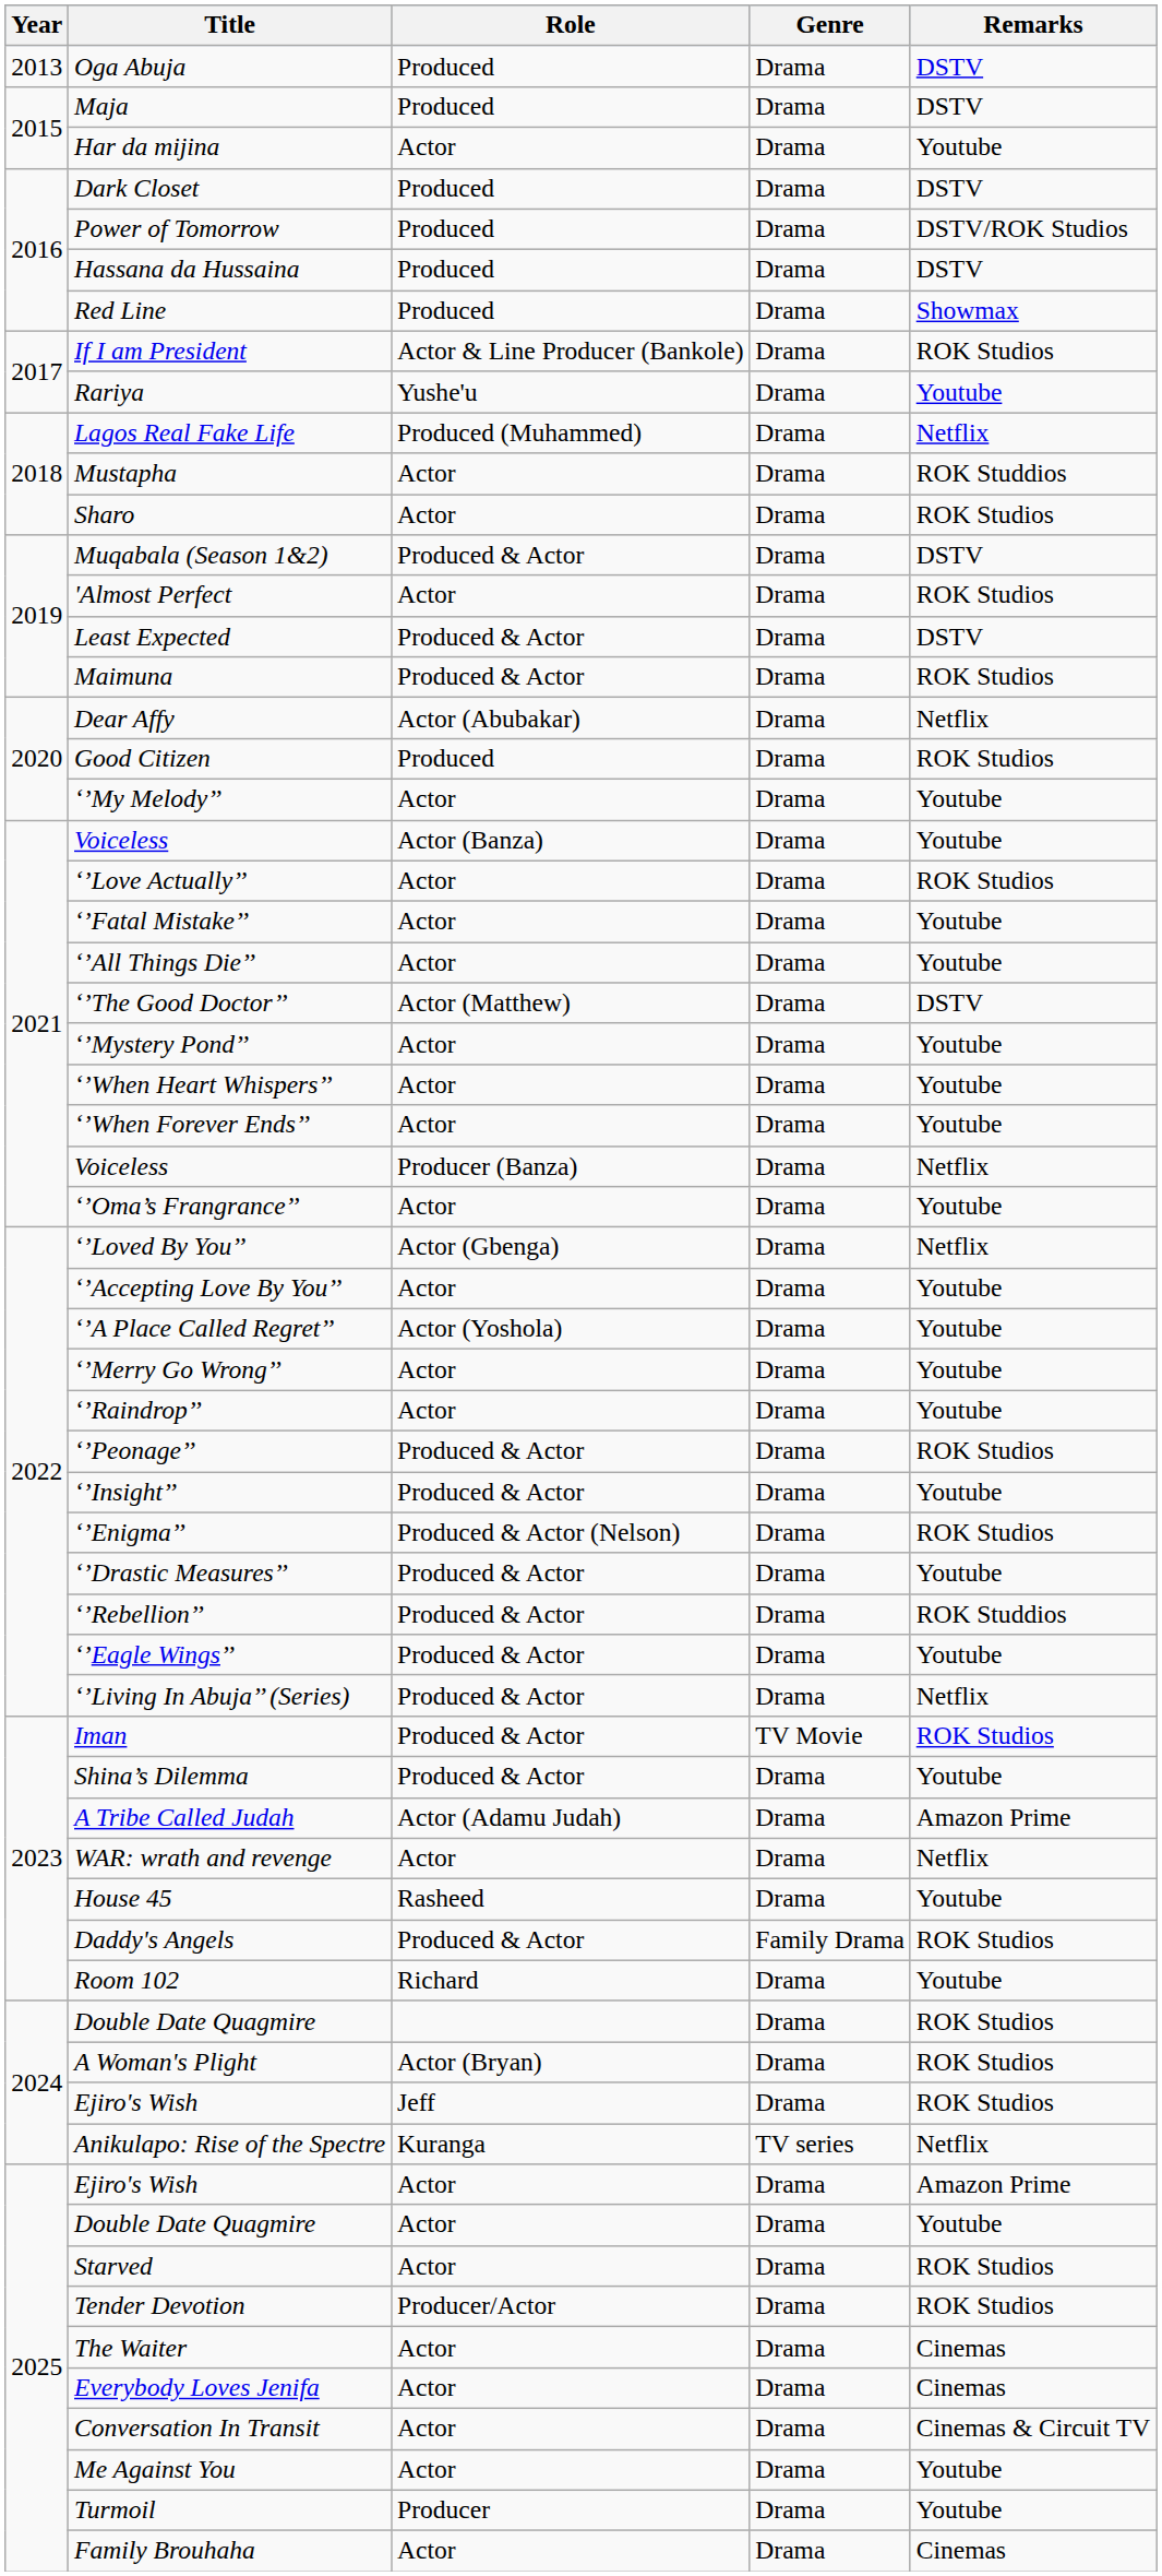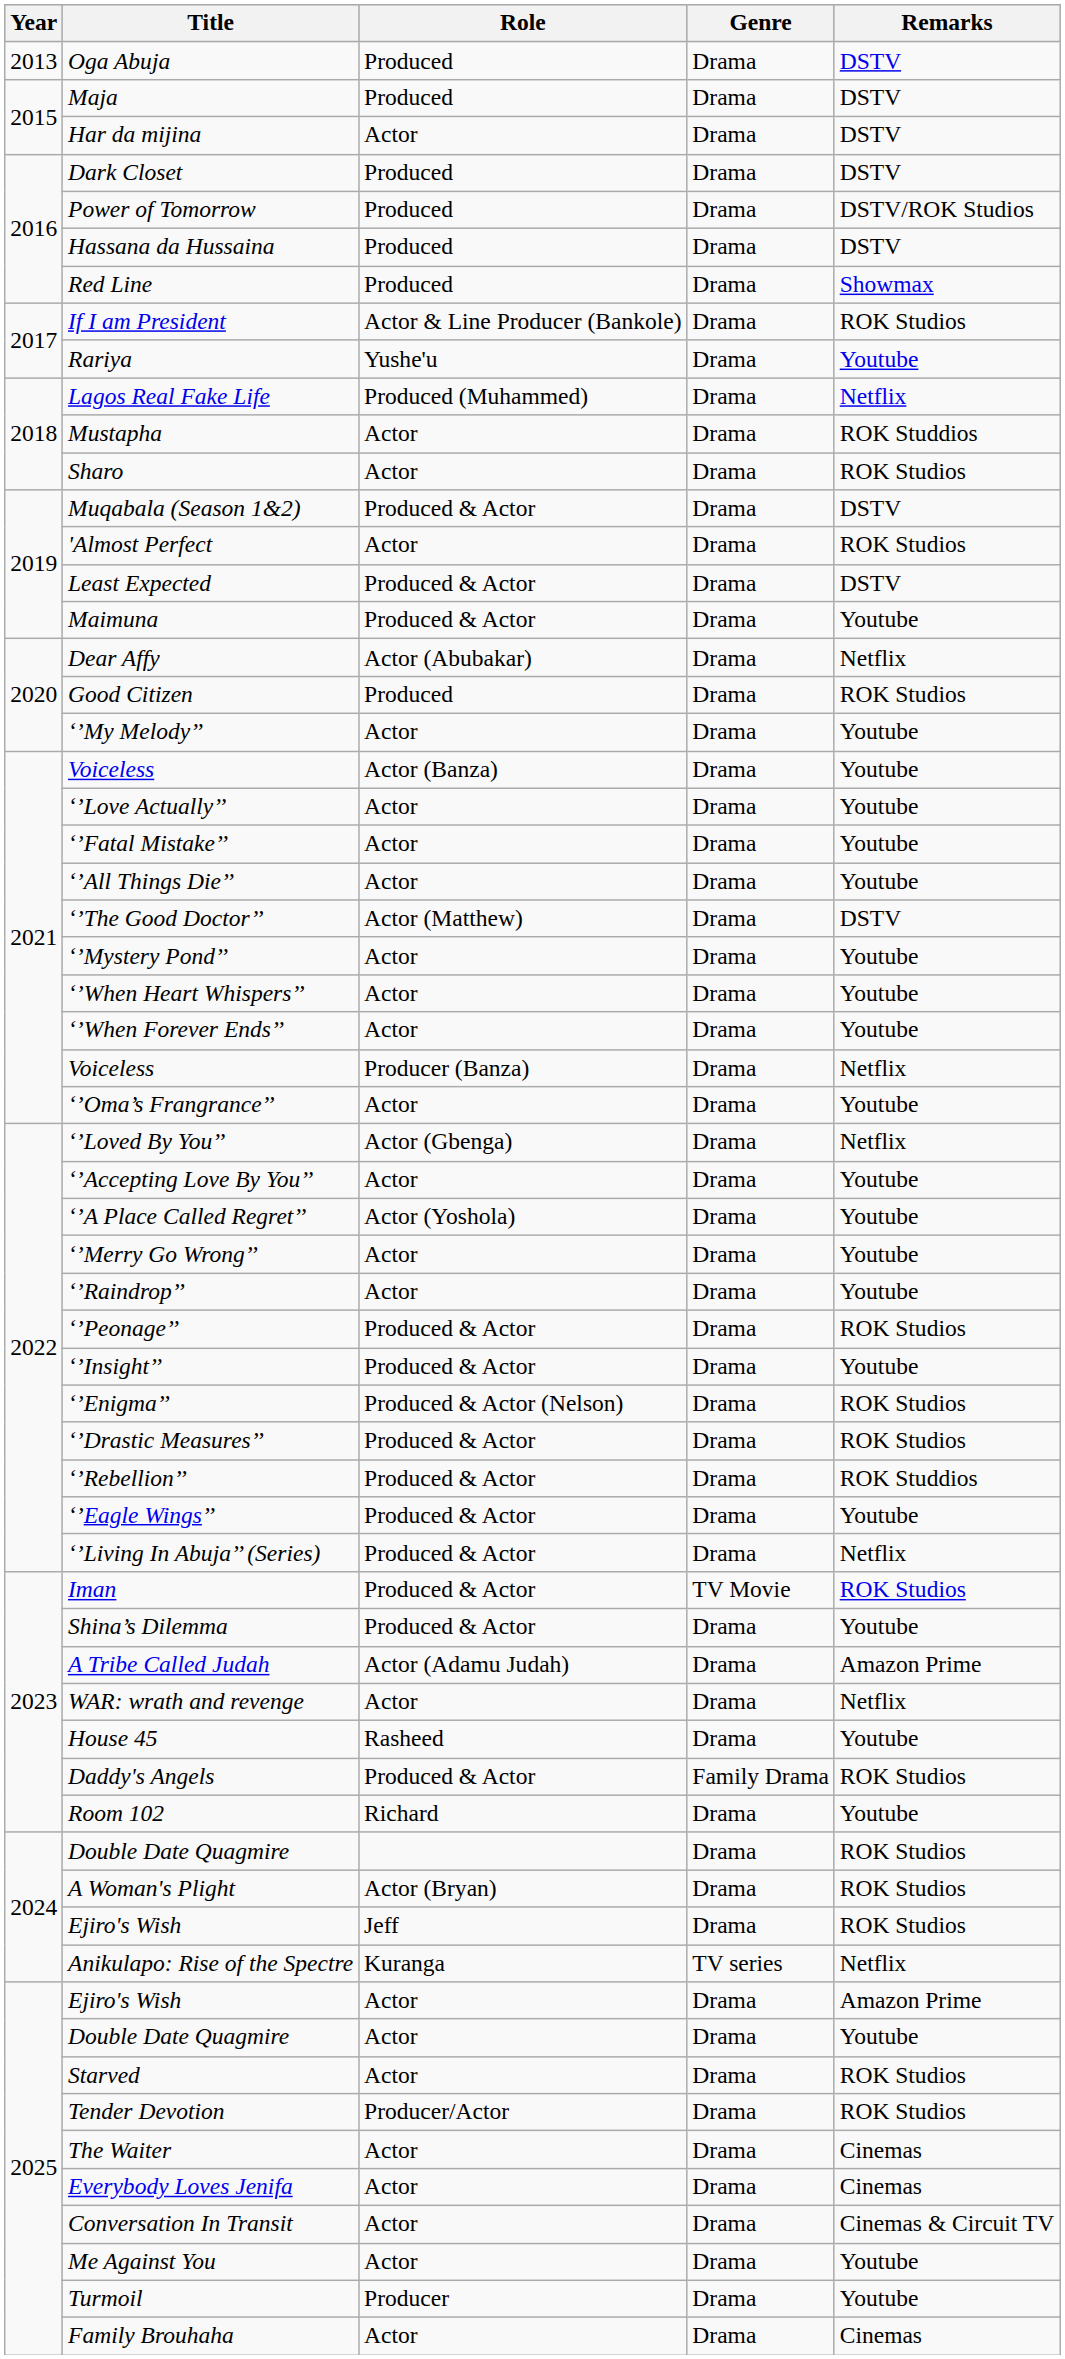 <table class="wikitable">
 <tr style="background:#b0c4de; text-align:center;">
 <th>Year</th>
 <th>Title</th>
 <th>Role</th>
 <th>Genre</th>
 <th>Remarks</th>
 </tr>
 <tr>
 <td>2013</td>
 <td><em>Oga Abuja</em></td>
 <td>Produced</td>
 <td>Drama</td>
 <td><a href='#'>DSTV</a></td>
 </tr>
 <tr>
 <td rowspan="2">2015</td>
 <td><em>Maja</em></td>
 <td>Produced</td>
 <td>Drama</td>
 <td>DSTV</td>
 </tr>
 <tr>
 <td><em>Har da mijina</em></td>
 <td>Actor</td>
 <td>Drama</td>
-<td>Youtube</td>
+<td>DSTV</td>
 </tr>
 <tr>
 <td rowspan="4">2016</td>
 <td><em>Dark Closet</em></td>
 <td>Produced</td>
 <td>Drama</td>
 <td>DSTV</td>
 </tr>
 <tr>
 <td><em>Power of Tomorrow</em></td>
 <td>Produced</td>
 <td>Drama</td>
 <td>DSTV/ROK Studios</td>
 </tr>
 <tr>
 <td><em>Hassana da Hussaina</em></td>
 <td>Produced</td>
 <td>Drama</td>
 <td>DSTV</td>
 </tr>
 <tr>
 <td><em>Red Line</em></td>
 <td>Produced</td>
 <td>Drama</td>
 <td><a href='#'>Showmax</a></td>
 </tr>
 <tr>
 <td rowspan="2">2017</td>
 <td><em><a href='#'>If I am President</a></em></td>
 <td>Actor & Line Producer (Bankole)</td>
 <td>Drama</td>
 <td>ROK Studios</td>
 </tr>
 <tr>
 <td><em>Rariya</em></td>
 <td>Yushe'u</td>
 <td>Drama</td>
 <td><a href='#'>Youtube</a></td>
 </tr>
 <tr>
 <td rowspan="3">2018</td>
 <td><em><a href='#'>Lagos Real Fake Life</a></em></td>
 <td>Produced (Muhammed)</td>
 <td>Drama</td>
 <td><a href='#'>Netflix</a></td>
 </tr>
 <tr>
 <td><em>Mustapha</em></td>
 <td>Actor</td>
 <td>Drama</td>
 <td>ROK Studdios</td>
 </tr>
 <tr>
 <td><em>Sharo</em></td>
 <td>Actor</td>
 <td>Drama</td>
 <td>ROK Studios</td>
 </tr>
 <tr>
 <td rowspan="4">2019</td>
 <td><em>Muqabala (Season 1&2)</em></td>
 <td>Produced & Actor</td>
 <td>Drama</td>
 <td>DSTV</td>
 </tr>
 <tr>
 <td><em>'Almost Perfect</em></td>
 <td>Actor</td>
 <td>Drama</td>
 <td>ROK Studios</td>
 </tr>
 <tr>
 <td><em>Least Expected</em></td>
 <td>Produced & Actor</td>
 <td>Drama</td>
 <td>DSTV</td>
 </tr>
 <tr>
 <td><em>Maimuna</em></td>
 <td>Produced & Actor</td>
 <td>Drama</td>
-<td>ROK Studios</td>
+<td>Youtube</td>
 </tr>
 <tr>
 <td rowspan="3">2020</td>
 <td><em>Dear Affy</em></td>
 <td>Actor (Abubakar)</td>
 <td>Drama</td>
 <td>Netflix</td>
 </tr>
 <tr>
 <td><em>Good Citizen</em></td>
 <td>Produced</td>
 <td>Drama</td>
 <td>ROK Studios</td>
 </tr>
 <tr>
 <td><em>‘’My Melody’’</em></td>
 <td>Actor</td>
 <td>Drama</td>
 <td>Youtube</td>
 </tr>
 <tr>
 <td rowspan="10">2021</td>
 <td><em><a href='#'>Voiceless</a></em></td>
 <td>Actor (Banza)</td>
 <td>Drama</td>
 <td>Youtube</td>
 </tr>
 <tr>
 <td><em>‘’Love Actually’’</em></td>
 <td>Actor</td>
 <td>Drama</td>
-<td>ROK Studios</td>
+<td>Youtube</td>
 </tr>
 <tr>
 <td><em>‘’Fatal Mistake’’</em></td>
 <td>Actor</td>
 <td>Drama</td>
 <td>Youtube</td>
 </tr>
 <tr>
 <td><em>‘’All Things Die’’</em></td>
 <td>Actor</td>
 <td>Drama</td>
 <td>Youtube</td>
 </tr>
 <tr>
 <td><em>‘’The Good Doctor’’</em></td>
 <td>Actor (Matthew)</td>
 <td>Drama</td>
 <td>DSTV</td>
 </tr>
 <tr>
 <td><em>‘’Mystery Pond’’</em></td>
 <td>Actor</td>
 <td>Drama</td>
 <td>Youtube</td>
 </tr>
 <tr>
 <td><em>‘’When Heart Whispers’’</em></td>
 <td>Actor</td>
 <td>Drama</td>
 <td>Youtube</td>
 </tr>
 <tr>
 <td><em>‘’When Forever Ends’’</em></td>
 <td>Actor</td>
 <td>Drama</td>
 <td>Youtube</td>
 </tr>
 <tr>
 <td><em>Voiceless</em></td>
 <td>Producer (Banza)</td>
 <td>Drama</td>
 <td>Netflix</td>
 </tr>
 <tr>
 <td><em>‘’Oma’s Frangrance’’</em></td>
 <td>Actor</td>
 <td>Drama</td>
 <td>Youtube</td>
 </tr>
 <tr>
 <td rowspan="12">2022</td>
 <td><em>‘’Loved By You’’</em></td>
 <td>Actor (Gbenga)</td>
 <td>Drama</td>
 <td>Netflix</td>
 </tr>
 <tr>
 <td><em>‘’Accepting Love By You’’</em></td>
 <td>Actor</td>
 <td>Drama</td>
 <td>Youtube</td>
 </tr>
 <tr>
 <td><em>‘’A Place Called Regret’’</em></td>
 <td>Actor (Yoshola)</td>
 <td>Drama</td>
 <td>Youtube</td>
 </tr>
 <tr>
 <td><em>‘’Merry Go Wrong’’</em></td>
 <td>Actor</td>
 <td>Drama</td>
 <td>Youtube</td>
 </tr>
 <tr>
 <td><em>‘’Raindrop’’</em></td>
 <td>Actor</td>
 <td>Drama</td>
 <td>Youtube</td>
 </tr>
 <tr>
 <td><em>‘’Peonage’’</em></td>
 <td>Produced & Actor</td>
 <td>Drama</td>
 <td>ROK Studios</td>
 </tr>
 <tr>
 <td><em>‘’Insight’’</em></td>
 <td>Produced & Actor</td>
 <td>Drama</td>
 <td>Youtube</td>
 </tr>
 <tr>
 <td><em>‘’Enigma’’</em></td>
 <td>Produced & Actor (Nelson)</td>
 <td>Drama</td>
 <td>ROK Studios</td>
 </tr>
 <tr>
 <td><em>‘’Drastic Measures’’</em></td>
 <td>Produced & Actor</td>
 <td>Drama</td>
-<td>Youtube</td>
+<td>ROK Studios</td>
 </tr>
 <tr>
 <td><em>‘’Rebellion’’</em></td>
 <td>Produced & Actor</td>
 <td>Drama</td>
 <td>ROK Studdios</td>
 </tr>
 <tr>
 <td><em>‘’<a href='#'>Eagle Wings</a>’’</em></td>
 <td>Produced & Actor</td>
 <td>Drama</td>
 <td>Youtube</td>
 </tr>
 <tr>
 <td><em>‘’Living In Abuja’’ (Series)</em></td>
 <td>Produced & Actor</td>
 <td>Drama</td>
 <td>Netflix</td>
 </tr>
 <tr>
 <td rowspan="7">2023</td>
 <td><em><a href='#'>Iman</a></em></td>
 <td>Produced & Actor</td>
 <td>TV Movie</td>
 <td><a href='#'>ROK Studios</a></td>
 </tr>
 <tr>
 <td><em>Shina’s Dilemma</em></td>
 <td>Produced & Actor</td>
 <td>Drama</td>
 <td>Youtube</td>
 </tr>
 <tr>
 <td><em><a href='#'>A Tribe Called Judah</a></em></td>
 <td>Actor (Adamu Judah)</td>
 <td>Drama</td>
 <td>Amazon Prime</td>
 </tr>
 <tr>
 <td><em>WAR: wrath and revenge</em></td>
 <td>Actor</td>
 <td>Drama</td>
 <td>Netflix</td>
 </tr>
 <tr>
 <td><em>House 45</em></td>
 <td>Rasheed</td>
 <td>Drama</td>
 <td>Youtube</td>
 </tr>
 <tr>
 <td><em>Daddy's Angels</em></td>
 <td>Produced & Actor</td>
 <td>Family Drama</td>
 <td>ROK Studios</td>
 </tr>
 <tr>
 <td><em>Room 102</em></td>
 <td>Richard</td>
 <td>Drama</td>
 <td>Youtube</td>
 </tr>
 <tr>
 <td rowspan="4">2024</td>
 <td><em>Double Date Quagmire</em></td>
 <td></td>
 <td>Drama</td>
 <td>ROK Studios</td>
 </tr>
 <tr>
 <td><em>A Woman's Plight</em></td>
 <td>Actor (Bryan)</td>
 <td>Drama</td>
 <td>ROK Studios</td>
 </tr>
 <tr>
 <td><em>Ejiro's Wish</em></td>
 <td>Jeff</td>
 <td>Drama</td>
 <td>ROK Studios</td>
 </tr>
 <tr>
 <td><em>Anikulapo: Rise of the Spectre</em></td>
 <td>Kuranga</td>
 <td>TV series</td>
 <td>Netflix</td>
 </tr>
 <tr>
 <td rowspan="10">2025</td>
 <td><em>Ejiro's Wish</em></td>
 <td>Actor</td>
 <td>Drama</td>
 <td>Amazon Prime</td>
 </tr>
 <tr>
 <td><em>Double Date Quagmire</em></td>
 <td>Actor</td>
 <td>Drama</td>
 <td>Youtube</td>
 </tr>
 <tr>
 <td><em>Starved</em></td>
 <td>Actor</td>
 <td>Drama</td>
 <td>ROK Studios</td>
 </tr>
 <tr>
 <td><em>Tender Devotion</em></td>
 <td>Producer/Actor</td>
 <td>Drama</td>
 <td>ROK Studios</td>
 </tr>
 <tr>
 <td><em>The Waiter</em></td>
 <td>Actor</td>
 <td>Drama</td>
 <td>Cinemas</td>
 </tr>
 <tr>
 <td><em><a href='#'>Everybody Loves Jenifa</a></em></td>
 <td>Actor</td>
 <td>Drama</td>
 <td>Cinemas</td>
 </tr>
 <tr>
 <td><em>Conversation In Transit</em></td>
 <td>Actor</td>
 <td>Drama</td>
 <td>Cinemas & Circuit TV</td>
 </tr>
 <tr>
 <td><em>Me Against You</em></td>
 <td>Actor</td>
 <td>Drama</td>
 <td>Youtube</td>
 </tr>
 <tr>
 <td><em>Turmoil</em></td>
 <td>Producer</td>
 <td>Drama</td>
 <td>Youtube</td>
 </tr>
 <tr>
 <td><em>Family Brouhaha</em></td>
 <td>Actor</td>
 <td>Drama</td>
 <td>Cinemas</td>
 </tr>
 </table>
